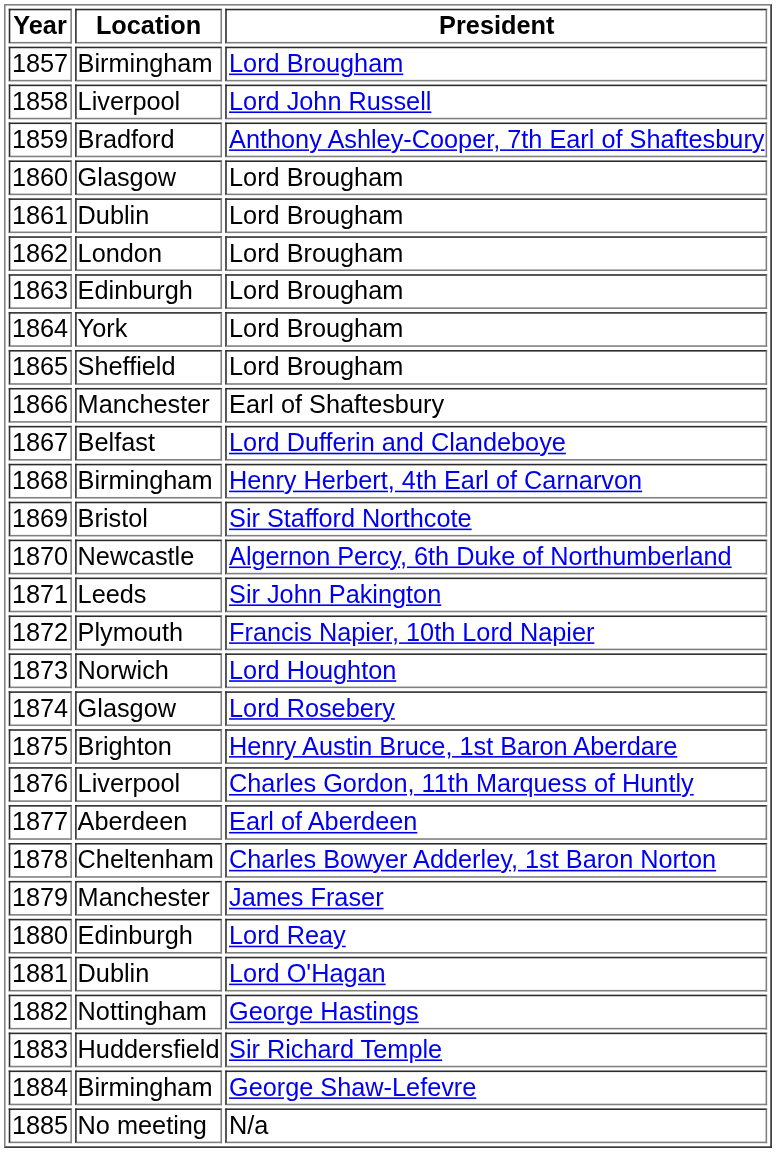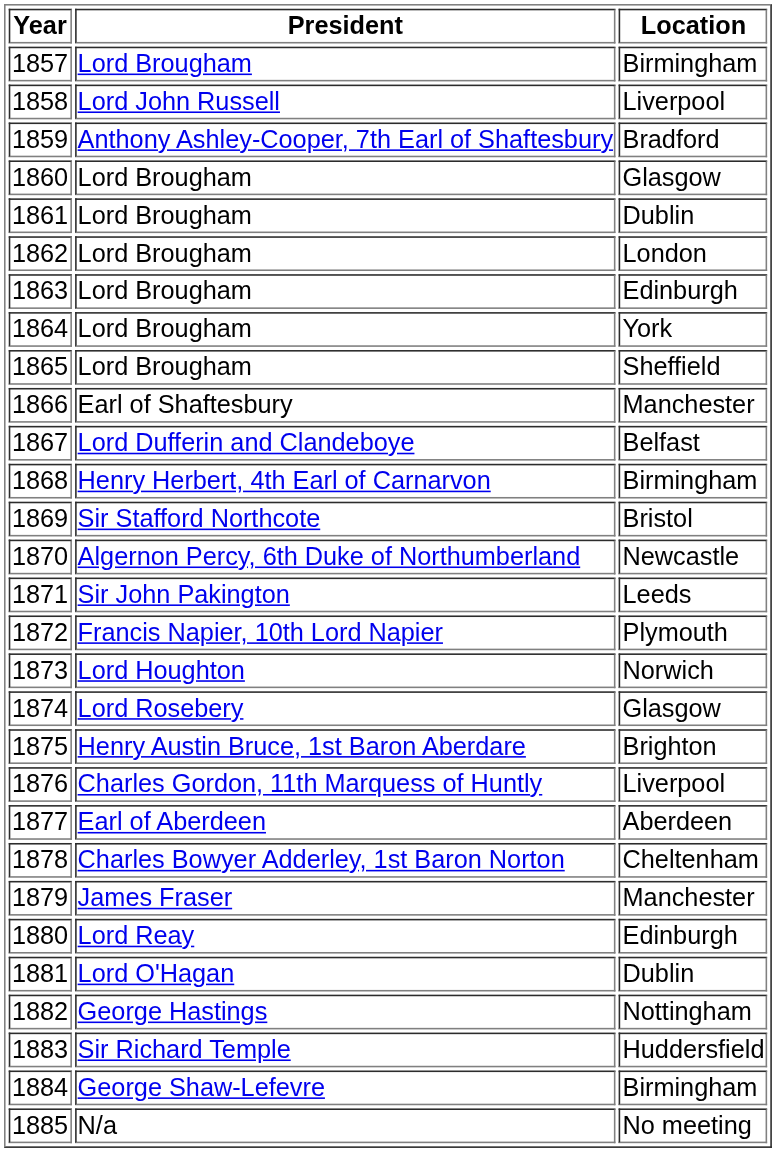 <table border=1>
 <tr>
 <th>Year</th>
+<th>President</th>
 <th>Location</th>
-<th>President</th>
 </tr>
 <tr>
 <td>1857</td>
+<td><a href='#'>Lord Brougham</a></td>
 <td>Birmingham</td>
-<td><a href='#'>Lord Brougham</a></td>
 </tr>
 <tr>
 <td>1858</td>
+<td><a href='#'>Lord John Russell</a></td>
 <td>Liverpool</td>
-<td><a href='#'>Lord John Russell</a></td>
 </tr>
 <tr>
 <td>1859</td>
+<td><a href='#'>Anthony Ashley-Cooper, 7th Earl of Shaftesbury</a></td>
 <td>Bradford</td>
-<td><a href='#'>Anthony Ashley-Cooper, 7th Earl of Shaftesbury</a></td>
 </tr>
 <tr>
 <td>1860</td>
+<td>Lord Brougham</td>
 <td>Glasgow</td>
-<td>Lord Brougham</td>
 </tr>
 <tr>
 <td>1861</td>
+<td>Lord Brougham</td>
 <td>Dublin</td>
-<td>Lord Brougham</td>
 </tr>
 <tr>
 <td>1862</td>
+<td>Lord Brougham</td>
 <td>London</td>
-<td>Lord Brougham</td>
 </tr>
 <tr>
 <td>1863</td>
+<td>Lord Brougham</td>
 <td>Edinburgh</td>
-<td>Lord Brougham</td>
 </tr>
 <tr>
 <td>1864</td>
+<td>Lord Brougham</td>
 <td>York</td>
-<td>Lord Brougham</td>
 </tr>
 <tr>
 <td>1865</td>
+<td>Lord Brougham</td>
 <td>Sheffield</td>
-<td>Lord Brougham</td>
 </tr>
 <tr>
 <td>1866</td>
+<td>Earl of Shaftesbury</td>
 <td>Manchester</td>
-<td>Earl of Shaftesbury</td>
 </tr>
 <tr>
 <td>1867</td>
+<td><a href='#'>Lord Dufferin and Clandeboye</a></td>
 <td>Belfast</td>
-<td><a href='#'>Lord Dufferin and Clandeboye</a></td>
 </tr>
 <tr>
 <td>1868</td>
+<td><a href='#'>Henry Herbert, 4th Earl of Carnarvon</a></td>
 <td>Birmingham</td>
-<td><a href='#'>Henry Herbert, 4th Earl of Carnarvon</a></td>
 </tr>
 <tr>
 <td>1869</td>
+<td><a href='#'>Sir Stafford Northcote</a></td>
 <td>Bristol</td>
-<td><a href='#'>Sir Stafford Northcote</a></td>
 </tr>
 <tr>
 <td>1870</td>
+<td><a href='#'>Algernon Percy, 6th Duke of Northumberland</a></td>
 <td>Newcastle</td>
-<td><a href='#'>Algernon Percy, 6th Duke of Northumberland</a></td>
 </tr>
 <tr>
 <td>1871</td>
+<td><a href='#'>Sir John Pakington</a></td>
 <td>Leeds</td>
-<td><a href='#'>Sir John Pakington</a></td>
 </tr>
 <tr>
 <td>1872</td>
+<td><a href='#'>Francis Napier, 10th Lord Napier</a></td>
 <td>Plymouth</td>
-<td><a href='#'>Francis Napier, 10th Lord Napier</a></td>
 </tr>
 <tr>
 <td>1873</td>
+<td><a href='#'>Lord Houghton</a></td>
 <td>Norwich</td>
-<td><a href='#'>Lord Houghton</a></td>
 </tr>
 <tr>
 <td>1874</td>
+<td><a href='#'>Lord Rosebery</a></td>
 <td>Glasgow</td>
-<td><a href='#'>Lord Rosebery</a></td>
 </tr>
 <tr>
 <td>1875</td>
+<td><a href='#'>Henry Austin Bruce, 1st Baron Aberdare</a></td>
 <td>Brighton</td>
-<td><a href='#'>Henry Austin Bruce, 1st Baron Aberdare</a></td>
 </tr>
 <tr>
 <td>1876</td>
+<td><a href='#'>Charles Gordon, 11th Marquess of Huntly</a></td>
 <td>Liverpool</td>
-<td><a href='#'>Charles Gordon, 11th Marquess of Huntly</a></td>
 </tr>
 <tr>
 <td>1877</td>
+<td><a href='#'>Earl of Aberdeen</a></td>
 <td>Aberdeen</td>
-<td><a href='#'>Earl of Aberdeen</a></td>
 </tr>
 <tr>
 <td>1878</td>
+<td><a href='#'>Charles Bowyer Adderley, 1st Baron Norton</a></td>
 <td>Cheltenham</td>
-<td><a href='#'>Charles Bowyer Adderley, 1st Baron Norton</a></td>
 </tr>
 <tr>
 <td>1879</td>
+<td><a href='#'>James Fraser</a></td>
 <td>Manchester</td>
-<td><a href='#'>James Fraser</a></td>
 </tr>
 <tr>
 <td>1880</td>
+<td><a href='#'>Lord Reay</a></td>
 <td>Edinburgh</td>
-<td><a href='#'>Lord Reay</a></td>
 </tr>
 <tr>
 <td>1881</td>
+<td><a href='#'>Lord O'Hagan</a></td>
 <td>Dublin</td>
-<td><a href='#'>Lord O'Hagan</a></td>
 </tr>
 <tr>
 <td>1882</td>
+<td><a href='#'>George Hastings</a></td>
 <td>Nottingham</td>
-<td><a href='#'>George Hastings</a></td>
 </tr>
 <tr>
 <td>1883</td>
+<td><a href='#'>Sir Richard Temple</a></td>
 <td>Huddersfield</td>
-<td><a href='#'>Sir Richard Temple</a></td>
 </tr>
 <tr>
 <td>1884</td>
+<td><a href='#'>George Shaw-Lefevre</a></td>
 <td>Birmingham</td>
-<td><a href='#'>George Shaw-Lefevre</a></td>
 </tr>
 <tr>
 <td>1885</td>
+<td>N/a</td>
 <td>No meeting</td>
-<td>N/a</td>
 </tr>
 </table>
